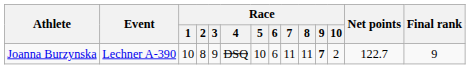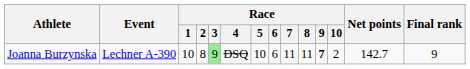 <table class="wikitable" style="font-size:90%">
 <tr>
 <th rowspan="2">Athlete</th>
 <th rowspan="2">Event</th>
 <th colspan=10>Race</th>
 <th rowspan=2>Net points</th>
 <th rowspan=2>Final rank</th>
 </tr>
 <tr style="font-size:95%">
 <th>1</th>
 <th>2</th>
 <th>3</th>
 <th>4</th>
 <th>5</th>
 <th>6</th>
 <th>7</th>
 <th>8</th>
 <th>9</th>
 <th>10</th>
 </tr>
 <tr align=center>
 <td align=left><a href='#'>Joanna Burzynska</a></td>
 <td align=left><a href='#'>Lechner A-390</a></td>
 <td>10</td>
 <td>8</td>
-<td>9</td>
+<td style="background: lightgreen;">9</td>
 <td><s>DSQ</s></td>
 <td>10</td>
 <td>6</td>
 <td>11</td>
 <td>11</td>
 <td><strong>7</strong></td>
 <td>2</td>
-<td>122.7</td>
+<td>142.7</td>
 <td>9</td>
 </tr>
 </table>
